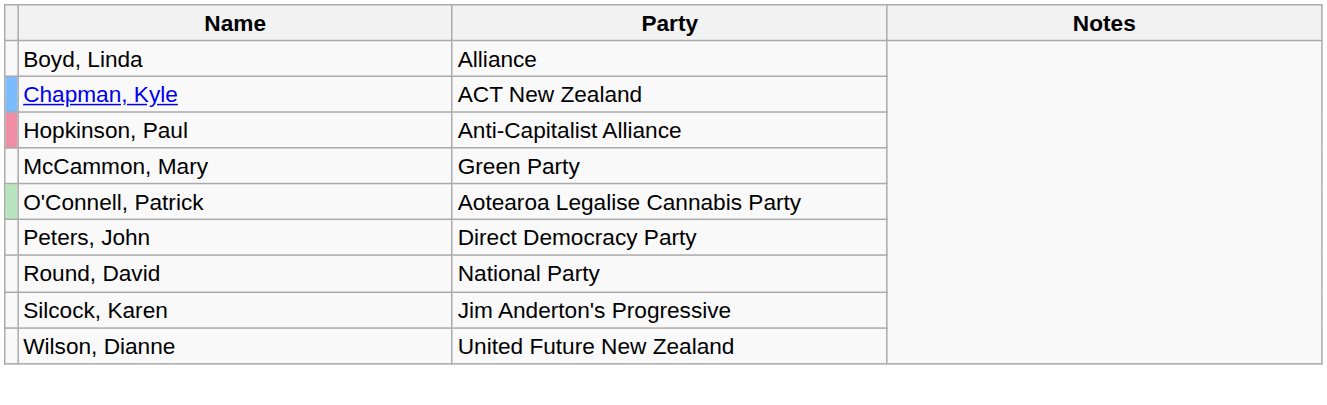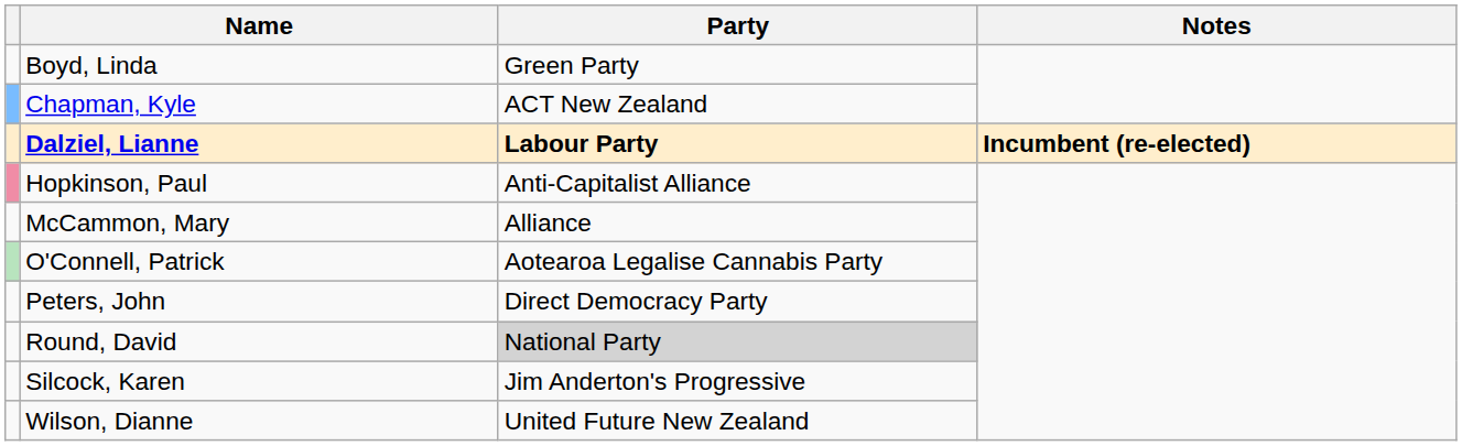 <table class="wikitable" width="70%" style="font-size:95%;">
 <tr>
 <th width=1%></th>
 <th width=33%>Name</th>
 <th width=33%>Party</th>
 <th width=33%>Notes</th>
 </tr>
 <tr -->
 <td bgcolor=></td>
 <td>Boyd, Linda</td>
-<td>Alliance</td>
+<td>Green Party</td>
 </tr>
 <tr -->
 <td bgcolor=#79bcff></td>
 <td><a href='#'>Chapman, Kyle</a></td>
 <td>ACT New Zealand</td>
+</tr>
+<tr ---- bgcolor=#FFEECC>
+<td bgcolor=></td>
+<td><strong><a href='#'>Dalziel, Lianne</a></strong></td>
+<td><strong>Labour Party</strong></td>
+<td><strong>Incumbent (re-elected)</strong></td>
 </tr>
 <tr -->
 <td bgcolor=#f08ca6></td>
 <td>Hopkinson, Paul</td>
 <td>Anti-Capitalist Alliance</td>
 </tr>
 <tr -->
 <td bgcolor=></td>
 <td>McCammon, Mary</td>
-<td>Green Party</td>
+<td>Alliance</td>
 </tr>
 <tr -->
 <td bgcolor=#b8e4be></td>
 <td>O'Connell, Patrick</td>
 <td>Aotearoa Legalise Cannabis Party</td>
 </tr>
 <tr -->
 <td bgcolor=></td>
 <td>Peters, John</td>
 <td>Direct Democracy Party</td>
 </tr>
 <tr -->
 <td bgcolor=></td>
 <td>Round, David</td>
-<td>National Party</td>
+<td style="background: lightgrey;">National Party</td>
 </tr>
 <tr -->
 <td bgcolor=></td>
 <td>Silcock, Karen</td>
 <td>Jim Anderton's Progressive</td>
 </tr>
 <tr -->
 <td bgcolor=></td>
 <td>Wilson, Dianne</td>
 <td>United Future New Zealand</td>
 </tr>
 </table>
